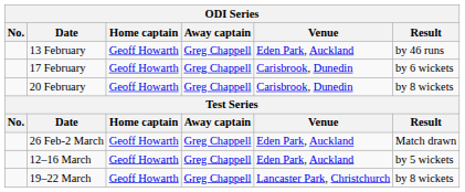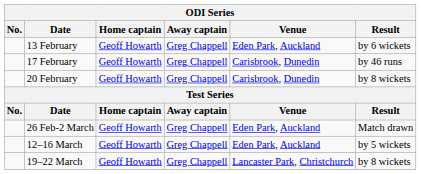 <table class="wikitable">
 <tr>
 <th colspan="9">ODI Series</th>
 </tr>
 <tr>
 <th>No.</th>
 <th>Date</th>
 <th>Home captain</th>
 <th>Away captain</th>
 <th>Venue</th>
 <th>Result</th>
 </tr>
 <tr>
 <td></td>
 <td>13 February</td>
 <td><a href='#'>Geoff Howarth</a></td>
 <td><a href='#'>Greg Chappell</a></td>
 <td><a href='#'>Eden Park</a>, <a href='#'>Auckland</a></td>
-<td> by 46 runs</td>
+<td> by 6 wickets</td>
 </tr>
 <tr>
 <td></td>
 <td>17 February</td>
 <td><a href='#'>Geoff Howarth</a></td>
 <td><a href='#'>Greg Chappell</a></td>
 <td><a href='#'>Carisbrook</a>, <a href='#'>Dunedin</a></td>
-<td> by 6 wickets</td>
+<td> by 46 runs</td>
 </tr>
 <tr>
 <td></td>
 <td>20 February</td>
 <td><a href='#'>Geoff Howarth</a></td>
 <td><a href='#'>Greg Chappell</a></td>
 <td><a href='#'>Carisbrook</a>, <a href='#'>Dunedin</a></td>
 <td> by 8 wickets</td>
 </tr>
 <tr>
 <th colspan="9">Test Series</th>
 </tr>
 <tr>
 <th>No.</th>
 <th>Date</th>
 <th>Home captain</th>
 <th>Away captain</th>
 <th>Venue</th>
 <th>Result</th>
 </tr>
 <tr>
 <td></td>
 <td>26 Feb-2 March</td>
 <td><a href='#'>Geoff Howarth</a></td>
 <td><a href='#'>Greg Chappell</a></td>
 <td><a href='#'>Eden Park</a>, <a href='#'>Auckland</a></td>
 <td>Match drawn</td>
 </tr>
 <tr>
 <td></td>
 <td>12–16 March</td>
 <td><a href='#'>Geoff Howarth</a></td>
 <td><a href='#'>Greg Chappell</a></td>
 <td><a href='#'>Eden Park</a>, <a href='#'>Auckland</a></td>
 <td> by 5 wickets</td>
 </tr>
 <tr>
 <td></td>
 <td>19–22 March</td>
 <td><a href='#'>Geoff Howarth</a></td>
 <td><a href='#'>Greg Chappell</a></td>
 <td><a href='#'>Lancaster Park</a>, <a href='#'>Christchurch</a></td>
 <td> by 8 wickets</td>
 </tr>
 </table>
